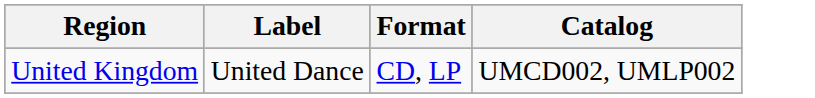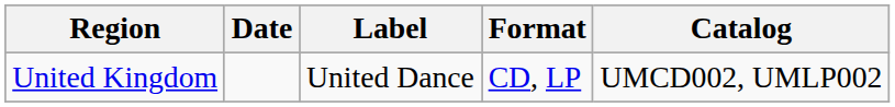 <table class="wikitable">
 <tr>
 <th><strong>Region</strong></th>
+<th><strong>Date</strong></th>
 <th><strong>Label</strong></th>
 <th><strong>Format</strong></th>
 <th><strong>Catalog</strong></th>
 </tr>
 <tr>
 <td><a href='#'>United Kingdom</a></td>
+<td></td>
 <td>United Dance</td>
 <td><a href='#'>CD</a>, <a href='#'>LP</a></td>
 <td>UMCD002, UMLP002</td>
 </tr>
 </table>
